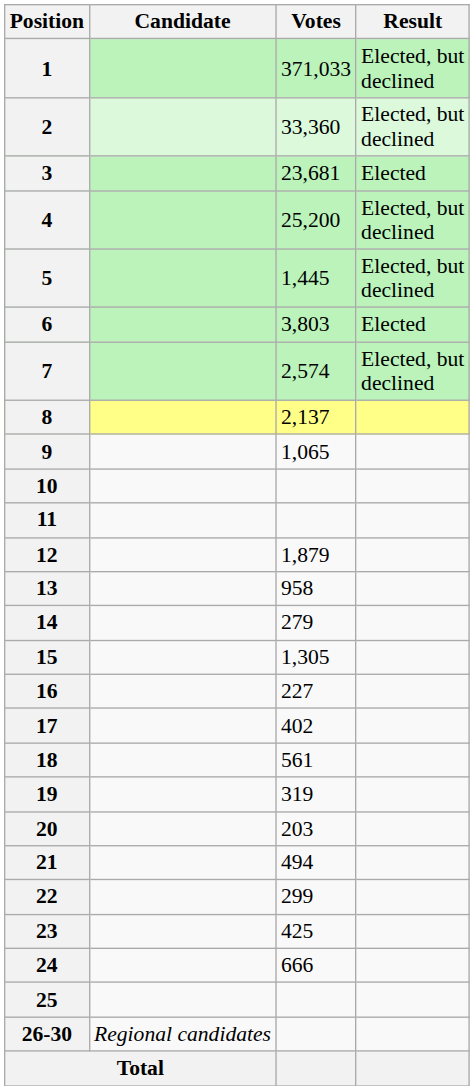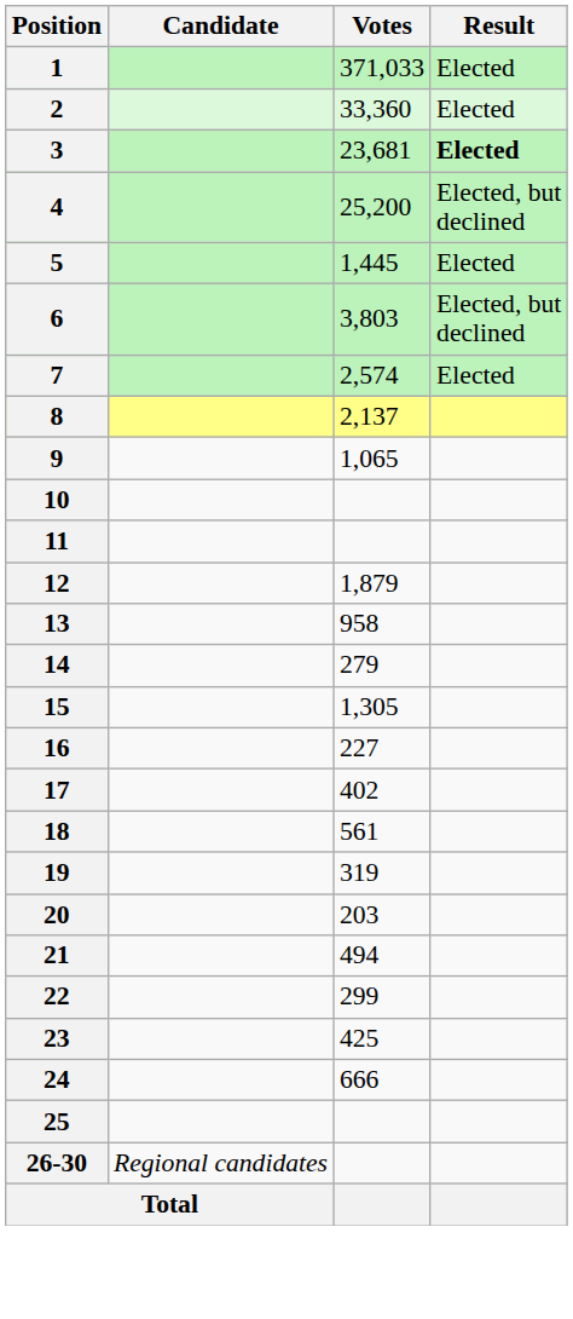 <table class="wikitable sortable col3right">
 <tr>
 <th scope="col">Position</th>
 <th scope="col">Candidate</th>
 <th scope="col">Votes</th>
 <th scope="col">Result</th>
 </tr>
 <tr bgcolor=bbf3bb>
 <th scope="row">1</th>
 <td></td>
 <td>371,033</td>
-<td>Elected, but<br>declined</td>
+<td>Elected</td>
 </tr>
 <tr bgcolor=dcf9dc>
 <th scope="row">2</th>
 <td></td>
 <td>33,360</td>
-<td>Elected, but<br>declined</td>
+<td>Elected</td>
 </tr>
 <tr bgcolor=bbf3bb>
 <th scope="row">3</th>
 <td></td>
 <td>23,681</td>
-<td>Elected</td>
+<td><strong>Elected</strong></td>
 </tr>
 <tr bgcolor=bbf3bb>
 <th scope="row">4</th>
 <td></td>
 <td>25,200</td>
 <td>Elected, but<br>declined</td>
 </tr>
 <tr bgcolor=bbf3bb>
 <th scope="row">5</th>
 <td></td>
 <td>1,445</td>
-<td>Elected, but<br>declined</td>
+<td>Elected</td>
 </tr>
 <tr bgcolor=bbf3bb>
 <th scope="row">6</th>
 <td></td>
 <td>3,803</td>
-<td>Elected</td>
+<td>Elected, but<br>declined</td>
 </tr>
 <tr bgcolor=bbf3bb>
 <th scope="row">7</th>
 <td></td>
 <td>2,574</td>
-<td>Elected, but<br>declined</td>
+<td>Elected</td>
 </tr>
 <tr bgcolor=#FF8>
 <th scope="row">8</th>
 <td></td>
 <td>2,137</td>
 <td></td>
 </tr>
 <tr>
 <th scope="row">9</th>
 <td></td>
 <td>1,065</td>
 <td></td>
 </tr>
 <tr>
 <th scope="row">10</th>
 <td></td>
 <td></td>
 <td></td>
 </tr>
 <tr>
 <th scope="row">11</th>
 <td></td>
 <td></td>
 <td></td>
 </tr>
 <tr>
 <th scope="row">12</th>
 <td></td>
 <td>1,879</td>
 <td></td>
 </tr>
 <tr>
 <th scope="row">13</th>
 <td></td>
 <td>958</td>
 <td></td>
 </tr>
 <tr>
 <th scope="row">14</th>
 <td></td>
 <td>279</td>
 <td></td>
 </tr>
 <tr>
 <th scope="row">15</th>
 <td></td>
 <td>1,305</td>
 <td></td>
 </tr>
 <tr>
 <th scope="row">16</th>
 <td></td>
 <td>227</td>
 <td></td>
 </tr>
 <tr>
 <th scope="row">17</th>
 <td></td>
 <td>402</td>
 <td></td>
 </tr>
 <tr>
 <th scope="row">18</th>
 <td></td>
 <td>561</td>
 <td></td>
 </tr>
 <tr>
 <th scope="row">19</th>
 <td></td>
 <td>319</td>
 <td></td>
 </tr>
 <tr>
 <th scope="row">20</th>
 <td></td>
 <td>203</td>
 <td></td>
 </tr>
 <tr>
 <th scope="row">21</th>
 <td></td>
 <td>494</td>
 <td></td>
 </tr>
 <tr>
 <th scope="row">22</th>
 <td></td>
 <td>299</td>
 <td></td>
 </tr>
 <tr>
 <th scope="row">23</th>
 <td></td>
 <td>425</td>
 <td></td>
 </tr>
 <tr>
 <th scope="row">24</th>
 <td></td>
 <td>666</td>
 <td></td>
 </tr>
 <tr>
 <th scope="row">25</th>
 <td></td>
 <td></td>
 <td></td>
 </tr>
 <tr>
 <th scope="row">26-30</th>
 <td><em>Regional candidates</em></td>
 <td></td>
 <td></td>
 </tr>
 <tr class="sortbottom">
 <th scope="row" colspan="2">Total</th>
 <th></th>
 <th></th>
 </tr>
 </table>
